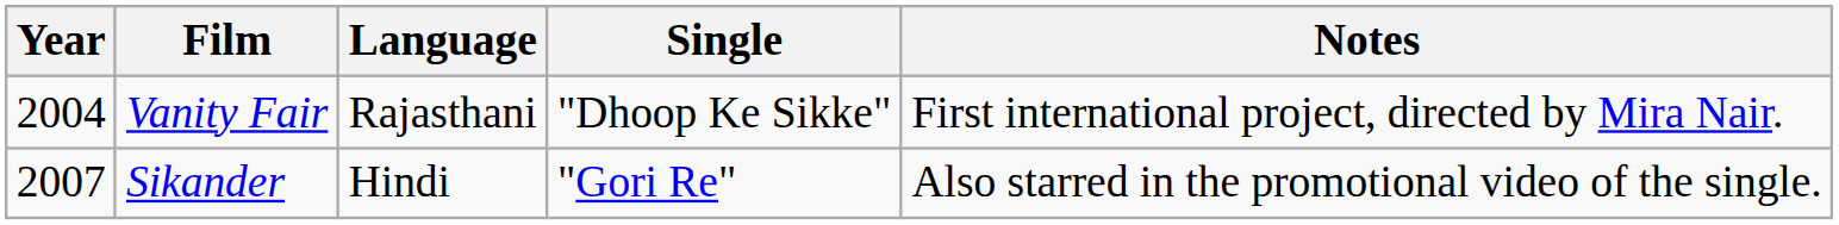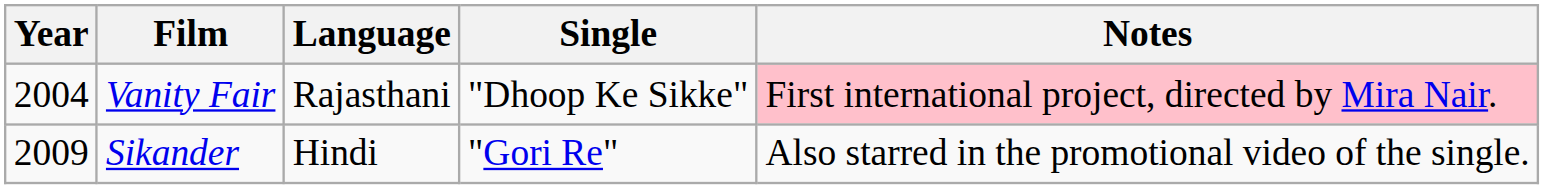 <table class="wikitable">
 <tr>
 <th>Year</th>
 <th>Film</th>
 <th>Language</th>
 <th>Single</th>
 <th>Notes</th>
 </tr>
 <tr>
 <td>2004</td>
 <td><em><a href='#'>Vanity Fair</a></em></td>
 <td>Rajasthani</td>
 <td>"Dhoop Ke Sikke"</td>
-<td>First international project, directed by <a href='#'>Mira Nair</a>.</td>
+<td style="background: pink;">First international project, directed by <a href='#'>Mira Nair</a>.</td>
 </tr>
 <tr>
-<td>2007</td>
+<td>2009</td>
 <td><em><a href='#'>Sikander</a></em></td>
 <td>Hindi</td>
 <td>"<a href='#'>Gori Re</a>"</td>
 <td>Also starred in the promotional video of the single.</td>
 </tr>
 </table>
